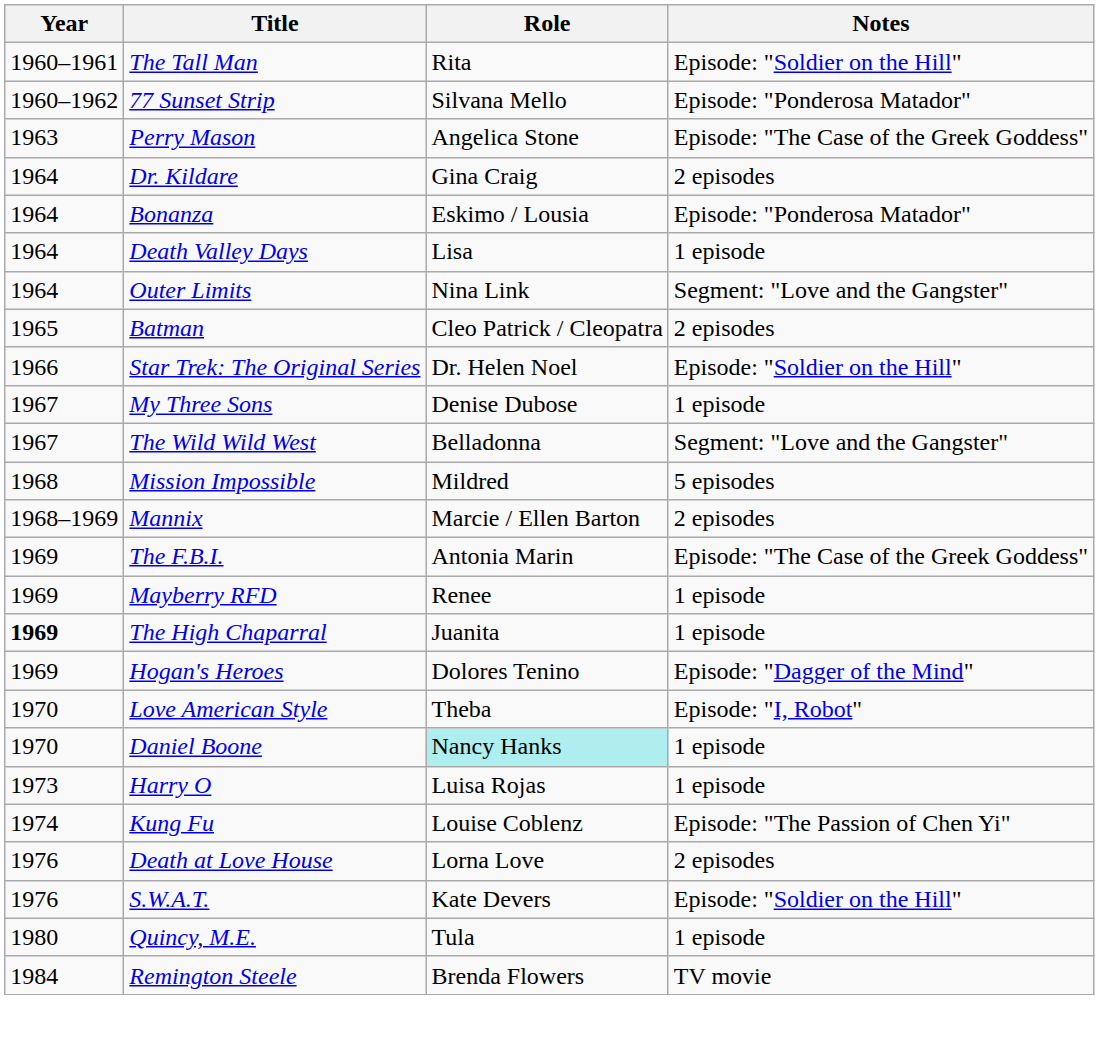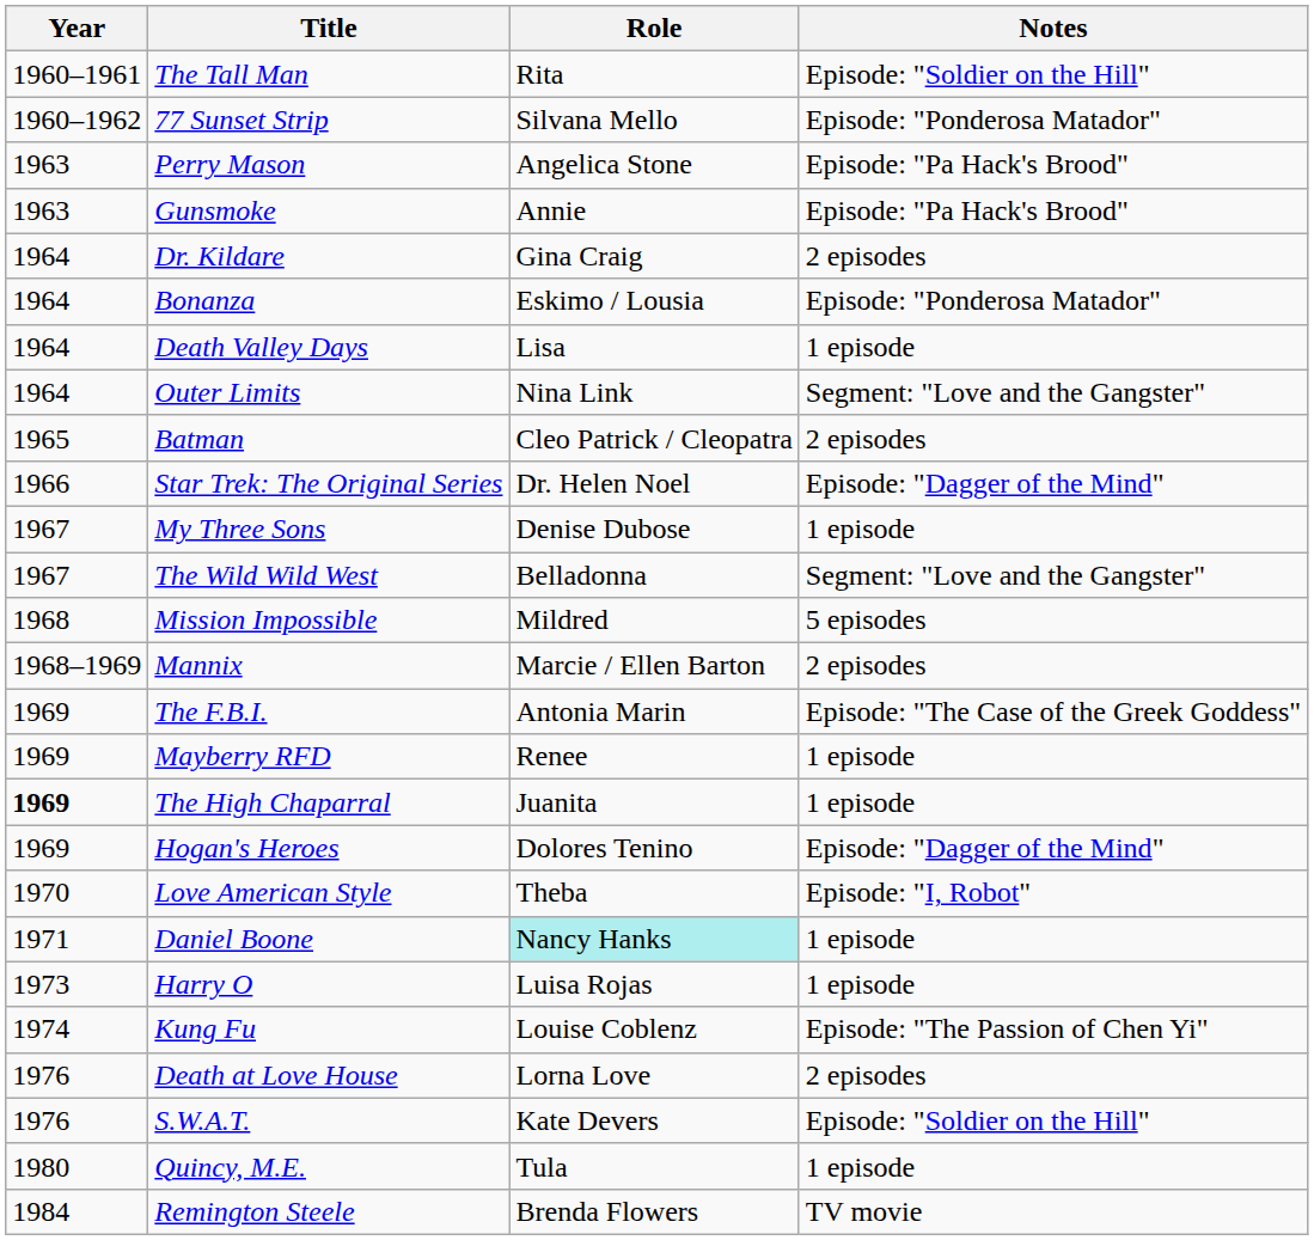 <table class="wikitable sortable">
 <tr>
 <th>Year</th>
 <th>Title</th>
 <th>Role</th>
 <th>Notes</th>
 </tr>
 <tr>
 <td>1960–1961</td>
 <td><em><a href='#'>The Tall Man</a></em></td>
 <td>Rita</td>
 <td>Episode: "<a href='#'>Soldier on the Hill</a>" </td>
 </tr>
 <tr>
 <td>1960–1962</td>
 <td><em><a href='#'>77 Sunset Strip</a></em></td>
 <td>Silvana Mello</td>
 <td>Episode: "Ponderosa Matador" </td>
 </tr>
 <tr>
 <td>1963</td>
 <td><em><a href='#'>Perry Mason</a></em></td>
 <td>Angelica Stone</td>
-<td>Episode: "The Case of the Greek Goddess"</td>
+<td>Episode: "Pa Hack's Brood" </td>
+</tr>
+<tr>
+<td>1963</td>
+<td><em><a href='#'>Gunsmoke</a></em></td>
+<td>Annie</td>
+<td>Episode: "Pa Hack's Brood" </td>
 </tr>
 <tr>
 <td>1964</td>
 <td><em><a href='#'>Dr. Kildare</a></em></td>
 <td>Gina Craig</td>
 <td>2 episodes</td>
 </tr>
 <tr>
 <td>1964</td>
 <td><em><a href='#'>Bonanza</a></em></td>
 <td>Eskimo / Lousia</td>
 <td>Episode: "Ponderosa Matador" </td>
 </tr>
 <tr>
 <td>1964</td>
 <td><em><a href='#'>Death Valley Days</a></em></td>
 <td>Lisa</td>
 <td>1 episode</td>
 </tr>
 <tr>
 <td>1964</td>
 <td><em><a href='#'>Outer Limits</a></em></td>
 <td>Nina Link</td>
 <td>Segment: "Love and the Gangster"</td>
 </tr>
 <tr>
 <td>1965</td>
 <td><em><a href='#'>Batman</a></em></td>
 <td>Cleo Patrick / Cleopatra</td>
 <td>2 episodes</td>
 </tr>
 <tr>
 <td>1966</td>
 <td><em><a href='#'>Star Trek: The Original Series</a></em></td>
 <td>Dr. Helen Noel</td>
-<td>Episode: "<a href='#'>Soldier on the Hill</a>" </td>
+<td>Episode: "<a href='#'>Dagger of the Mind</a>" </td>
 </tr>
 <tr>
 <td>1967</td>
 <td><em><a href='#'>My Three Sons</a></em></td>
 <td>Denise Dubose</td>
 <td>1 episode</td>
 </tr>
 <tr>
 <td>1967</td>
 <td><em><a href='#'>The Wild Wild West</a></em></td>
 <td>Belladonna</td>
 <td>Segment: "Love and the Gangster"</td>
 </tr>
 <tr>
 <td>1968</td>
 <td><em><a href='#'>Mission Impossible</a></em></td>
 <td>Mildred</td>
 <td>5 episodes</td>
 </tr>
 <tr>
 <td>1968–1969</td>
 <td><em><a href='#'>Mannix</a></em></td>
 <td>Marcie / Ellen Barton</td>
 <td>2 episodes</td>
 </tr>
 <tr>
 <td>1969</td>
 <td><em><a href='#'>The F.B.I.</a></em></td>
 <td>Antonia Marin</td>
 <td>Episode: "The Case of the Greek Goddess"</td>
 </tr>
 <tr>
 <td>1969</td>
 <td><em><a href='#'>Mayberry RFD</a></em></td>
 <td>Renee</td>
 <td>1 episode</td>
 </tr>
 <tr>
 <td><strong>1969</strong></td>
 <td><em><a href='#'>The High Chaparral</a></em></td>
 <td>Juanita</td>
 <td>1 episode</td>
 </tr>
 <tr>
 <td>1969</td>
 <td><em><a href='#'>Hogan's Heroes</a></em></td>
 <td>Dolores Tenino</td>
 <td>Episode: "<a href='#'>Dagger of the Mind</a>" </td>
 </tr>
 <tr>
 <td>1970</td>
 <td><em><a href='#'>Love American Style</a></em></td>
 <td>Theba</td>
 <td>Episode: "<a href='#'>I, Robot</a>" </td>
 </tr>
 <tr>
-<td>1970</td>
+<td>1971</td>
 <td><em><a href='#'>Daniel Boone</a></em></td>
 <td style="background: paleturquoise;">Nancy Hanks</td>
 <td>1 episode</td>
 </tr>
 <tr>
 <td>1973</td>
 <td><em><a href='#'>Harry O</a></em></td>
 <td>Luisa Rojas</td>
 <td>1 episode</td>
 </tr>
 <tr>
 <td>1974</td>
 <td><em><a href='#'>Kung Fu</a></em></td>
 <td>Louise Coblenz</td>
 <td>Episode: "The Passion of Chen Yi" </td>
 </tr>
 <tr>
 <td>1976</td>
 <td><em><a href='#'>Death at Love House</a></em></td>
 <td>Lorna Love</td>
 <td>2 episodes</td>
 </tr>
 <tr>
 <td>1976</td>
 <td><em><a href='#'>S.W.A.T.</a></em></td>
 <td>Kate Devers</td>
 <td>Episode: "<a href='#'>Soldier on the Hill</a>" </td>
 </tr>
 <tr>
 <td>1980</td>
 <td><em><a href='#'>Quincy, M.E.</a></em></td>
 <td>Tula</td>
 <td>1 episode</td>
 </tr>
 <tr>
 <td>1984</td>
 <td><em><a href='#'>Remington Steele</a></em></td>
 <td>Brenda Flowers</td>
 <td>TV movie</td>
 </tr>
 </table>
